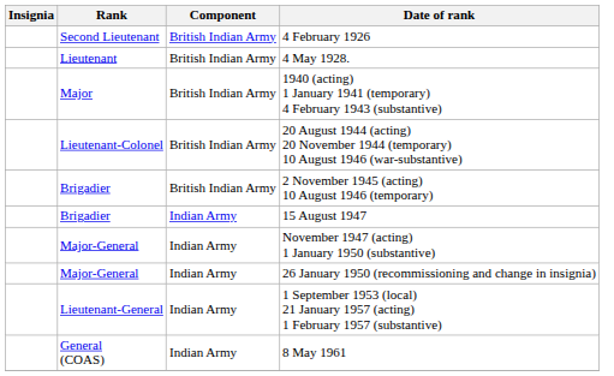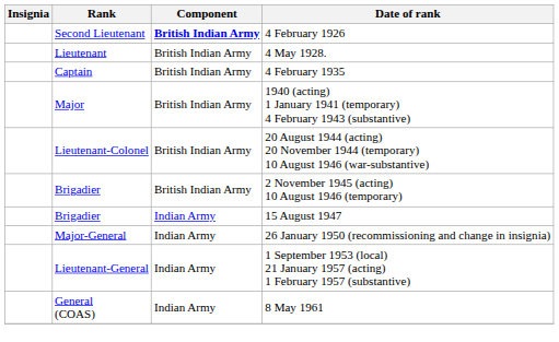 <table class="wikitable" style="background:white">
 <tr>
 <th>Insignia</th>
 <th>Rank</th>
 <th>Component</th>
 <th>Date of rank</th>
 </tr>
 <tr>
 <td align="center"></td>
 <td><a href='#'>Second Lieutenant</a></td>
-<td><a href='#'>British Indian Army</a></td>
+<td><strong><a href='#'>British Indian Army</a></strong></td>
 <td>4 February 1926</td>
 </tr>
 <tr>
 <td align="center"></td>
 <td><a href='#'>Lieutenant</a></td>
 <td>British Indian Army</td>
 <td>4 May 1928.</td>
+</tr>
+<tr>
+<td align="center"></td>
+<td><a href='#'>Captain</a></td>
+<td>British Indian Army</td>
+<td>4 February 1935</td>
 </tr>
 <tr>
 <td align="center"></td>
 <td><a href='#'>Major</a></td>
 <td>British Indian Army</td>
 <td>1940 (acting)<br>1 January 1941 (temporary)<br>4 February 1943 (substantive)</td>
 </tr>
 <tr>
 <td align="center"></td>
 <td><a href='#'>Lieutenant-Colonel</a></td>
 <td>British Indian Army</td>
 <td>20 August 1944 (acting)<br>20 November 1944 (temporary)<br>10 August 1946 (war-substantive)</td>
 </tr>
 <tr>
 <td align="center"></td>
 <td><a href='#'>Brigadier</a></td>
 <td>British Indian Army</td>
 <td>2 November 1945 (acting)<br>10 August 1946 (temporary)</td>
 </tr>
 <tr>
 <td align="center"></td>
 <td><a href='#'>Brigadier</a></td>
 <td><a href='#'>Indian Army</a></td>
 <td>15 August 1947</td>
 </tr>
 <tr>
 <td align="center"></td>
 <td><a href='#'>Major-General</a></td>
 <td>Indian Army</td>
-<td>November 1947 (acting)<br>1 January 1950 (substantive)</td>
-</tr>
-<tr>
-<td align="center"></td>
-<td><a href='#'>Major-General</a></td>
-<td>Indian Army</td>
 <td>26 January 1950 (recommissioning and change in insignia)</td>
 </tr>
 <tr>
 <td align="center"></td>
 <td><a href='#'>Lieutenant-General</a></td>
 <td>Indian Army</td>
 <td>1 September 1953 (local)<br>21 January 1957 (acting)<br>1 February 1957 (substantive)</td>
 </tr>
 <tr>
 <td align="center"></td>
 <td><a href='#'>General</a><br>(COAS)</td>
 <td>Indian Army</td>
 <td>8 May 1961</td>
 </tr>
 <tr>
 </tr>
 </table>
